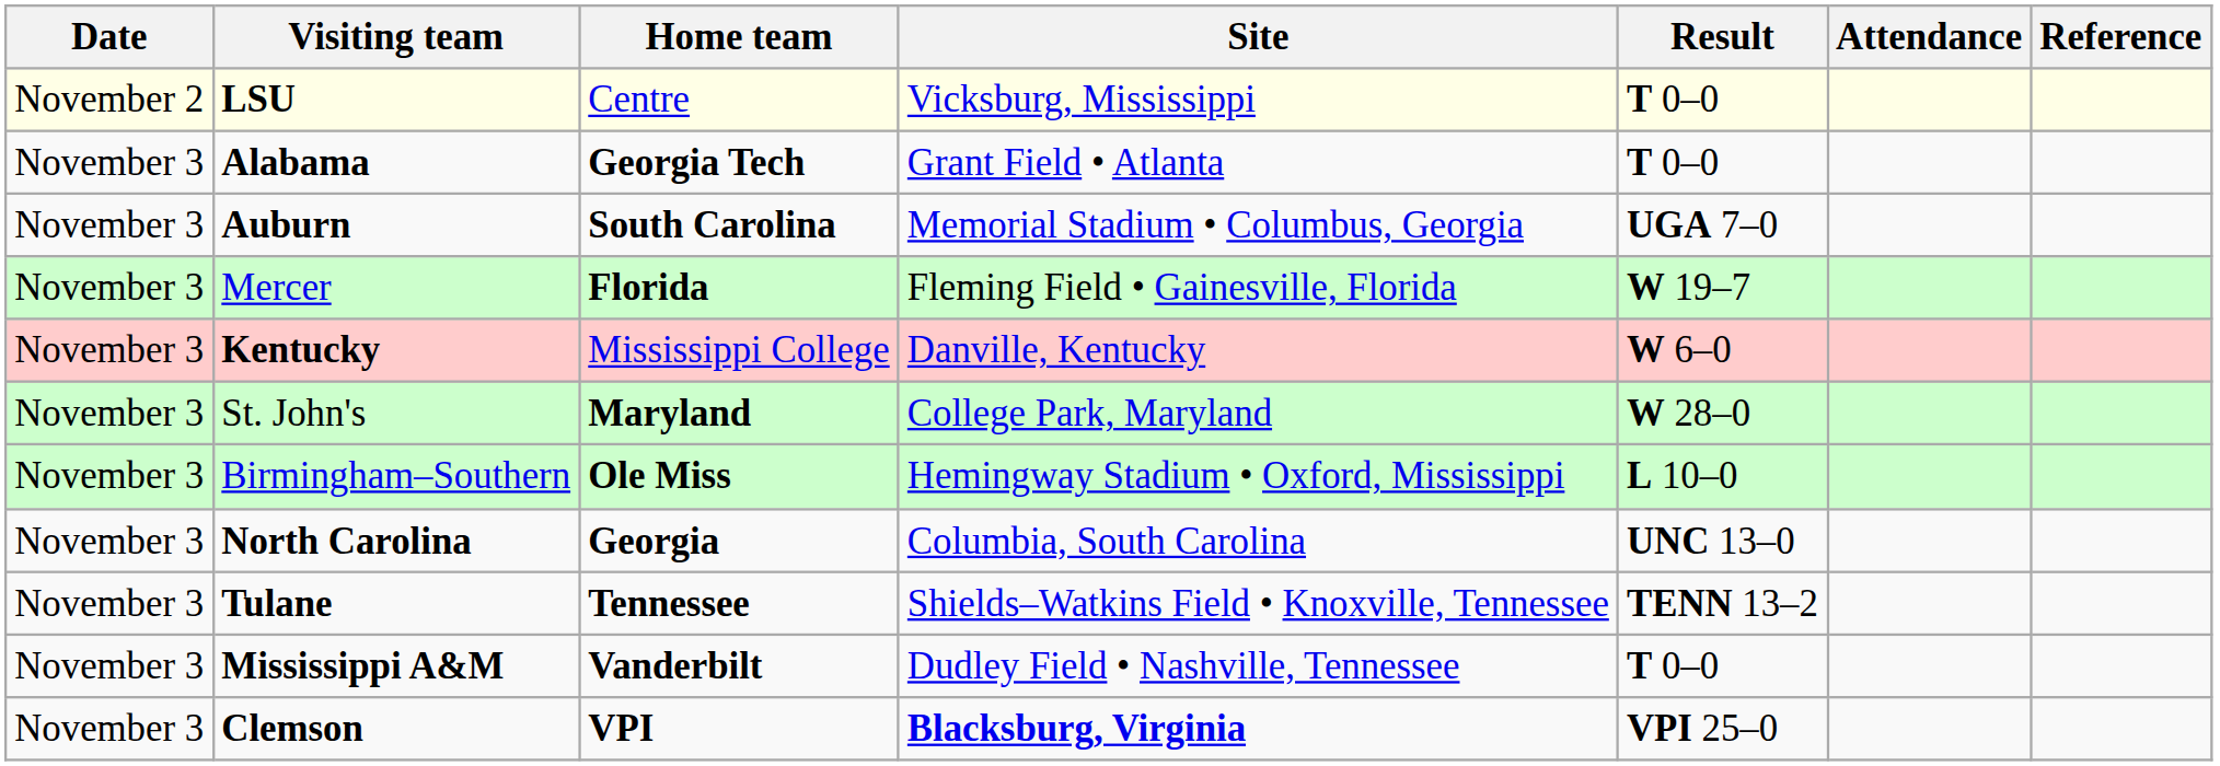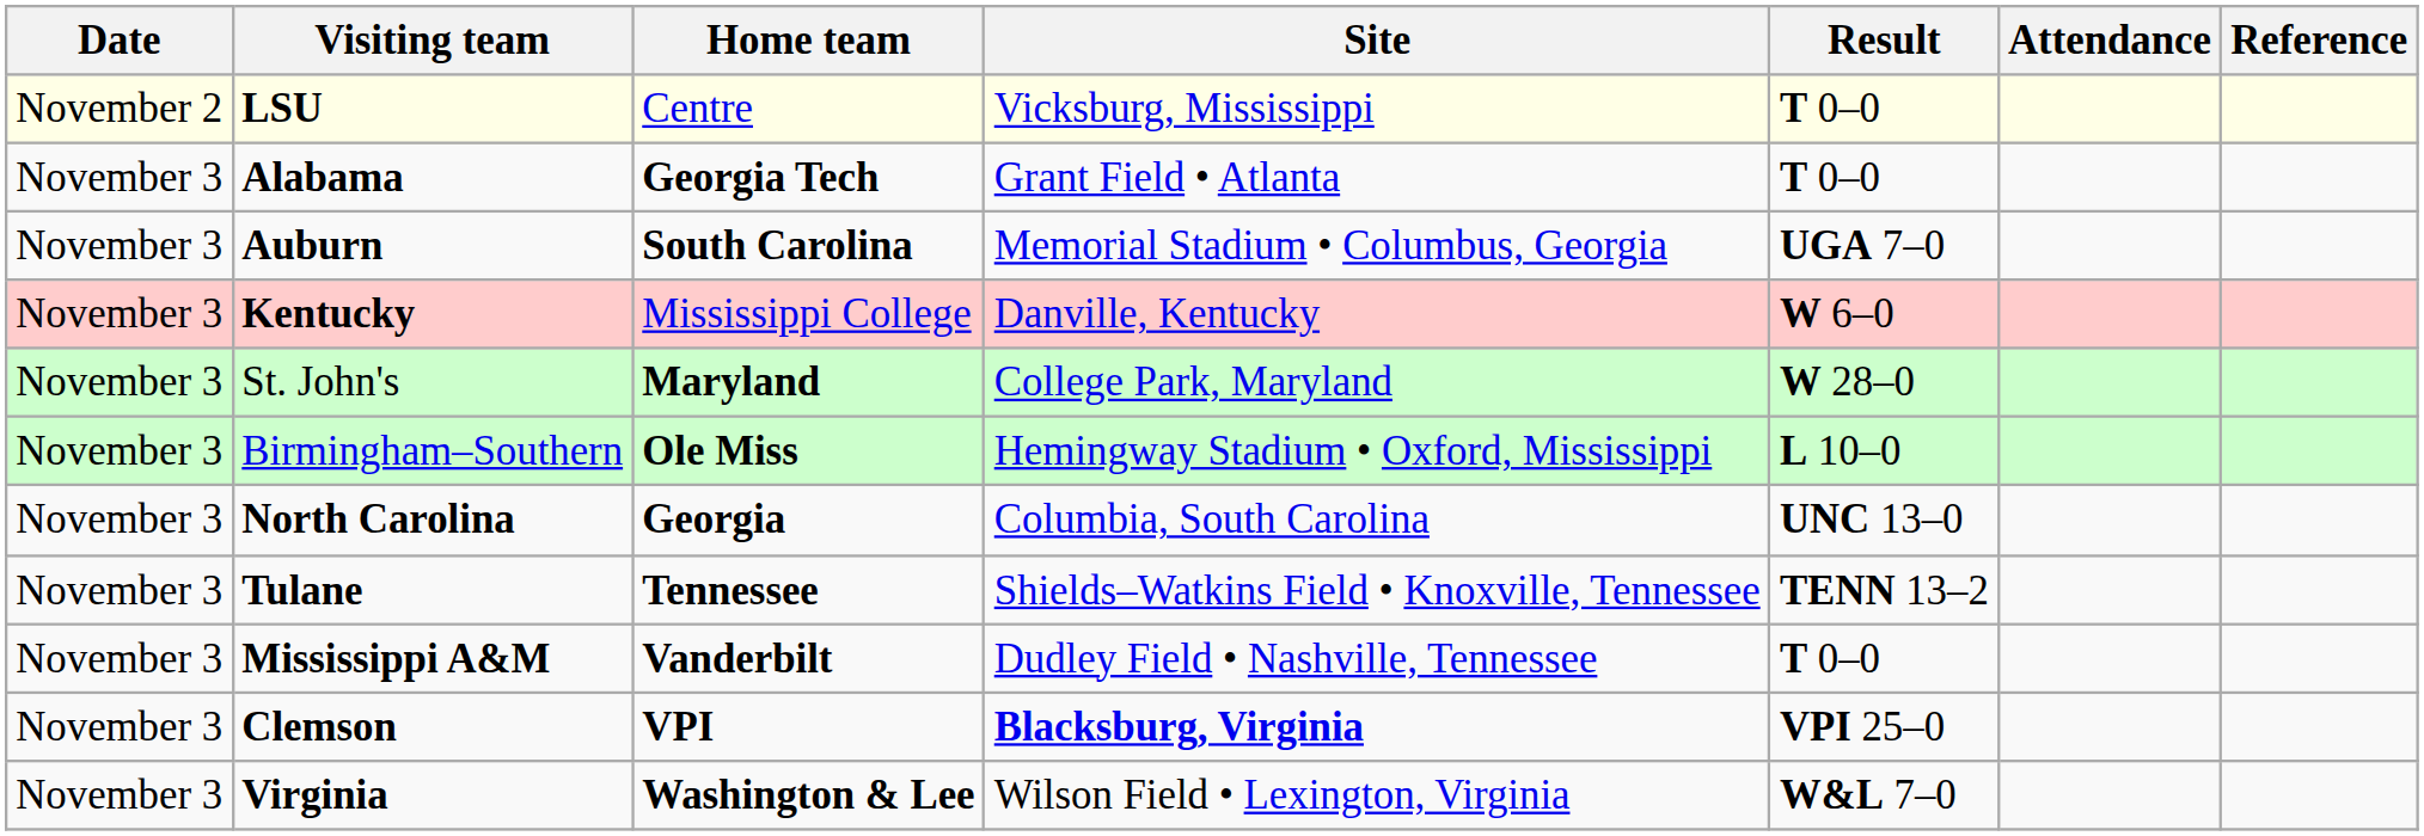 <table class="wikitable" style="font-size:95%;">
 <tr>
 <th>Date</th>
 <th>Visiting team</th>
 <th>Home team</th>
 <th>Site</th>
 <th>Result</th>
 <th>Attendance</th>
 <th class="unsortable">Reference</th>
 </tr>
 <tr bgcolor=ffffe6>
 <td>November 2</td>
 <td><strong>LSU</strong></td>
 <td><a href='#'>Centre</a></td>
 <td><a href='#'>Vicksburg, Mississippi</a></td>
 <td><strong>T</strong> 0–0</td>
 <td></td>
 <td></td>
 </tr>
 <tr bgcolor=>
 <td>November 3</td>
 <td><strong>Alabama</strong></td>
 <td><strong>Georgia Tech</strong></td>
 <td><a href='#'>Grant Field</a> • <a href='#'>Atlanta</a></td>
 <td><strong>T</strong> 0–0</td>
 <td></td>
 <td></td>
 </tr>
 <tr bgcolor=>
 <td>November 3</td>
 <td><strong>Auburn</strong></td>
 <td><strong>South Carolina</strong></td>
 <td><a href='#'>Memorial Stadium</a> • <a href='#'>Columbus, Georgia</a></td>
 <td><strong>UGA</strong> 7–0</td>
-<td></td>
-<td></td>
-</tr>
-<tr bgcolor=ccffcc>
-<td>November 3</td>
-<td><a href='#'>Mercer</a></td>
-<td><strong>Florida</strong></td>
-<td>Fleming Field • <a href='#'>Gainesville, Florida</a></td>
-<td><strong>W</strong> 19–7</td>
 <td></td>
 <td></td>
 </tr>
 <tr bgcolor=ffcccc>
 <td>November 3</td>
 <td><strong>Kentucky</strong></td>
 <td><a href='#'>Mississippi College</a></td>
 <td><a href='#'>Danville, Kentucky</a></td>
 <td><strong>W</strong> 6–0</td>
 <td></td>
 <td></td>
 </tr>
 <tr bgcolor=ccffcc>
 <td>November 3</td>
 <td>St. John's</td>
 <td><strong>Maryland</strong></td>
 <td><a href='#'>College Park, Maryland</a></td>
 <td><strong>W</strong> 28–0</td>
 <td></td>
 <td></td>
 </tr>
 <tr bgcolor=ccffcc>
 <td>November 3</td>
 <td><a href='#'>Birmingham–Southern</a></td>
 <td><strong>Ole Miss</strong></td>
 <td><a href='#'>Hemingway Stadium</a> • <a href='#'>Oxford, Mississippi</a></td>
 <td><strong>L</strong> 10–0</td>
 <td></td>
 <td></td>
 </tr>
 <tr bgcolor=>
 <td>November 3</td>
 <td><strong>North Carolina</strong></td>
 <td><strong>Georgia</strong></td>
 <td><a href='#'>Columbia, South Carolina</a></td>
 <td><strong>UNC</strong> 13–0</td>
 <td></td>
 <td></td>
 </tr>
 <tr bgcolor=>
 <td>November 3</td>
 <td><strong>Tulane</strong></td>
 <td><strong>Tennessee</strong></td>
 <td><a href='#'>Shields–Watkins Field</a> • <a href='#'>Knoxville, Tennessee</a></td>
 <td><strong>TENN</strong> 13–2</td>
 <td></td>
 <td></td>
 </tr>
 <tr bgcolor=>
 <td>November 3</td>
 <td><strong>Mississippi A&M</strong></td>
 <td><strong>Vanderbilt</strong></td>
 <td><a href='#'>Dudley Field</a> • <a href='#'>Nashville, Tennessee</a></td>
 <td><strong>T</strong> 0–0</td>
 <td></td>
 <td></td>
 </tr>
 <tr bgcolor=>
 <td>November 3</td>
 <td><strong>Clemson</strong></td>
 <td><strong>VPI</strong></td>
 <td><strong><a href='#'>Blacksburg, Virginia</a></strong></td>
 <td><strong>VPI</strong> 25–0</td>
 <td></td>
 <td></td>
 </tr>
+<tr bgcolor=>
+<td>November 3</td>
+<td><strong>Virginia</strong></td>
+<td><strong>Washington & Lee</strong></td>
+<td>Wilson Field • <a href='#'>Lexington, Virginia</a></td>
+<td><strong>W&L</strong> 7–0</td>
+<td></td>
+<td></td>
+</tr>
 </table>
